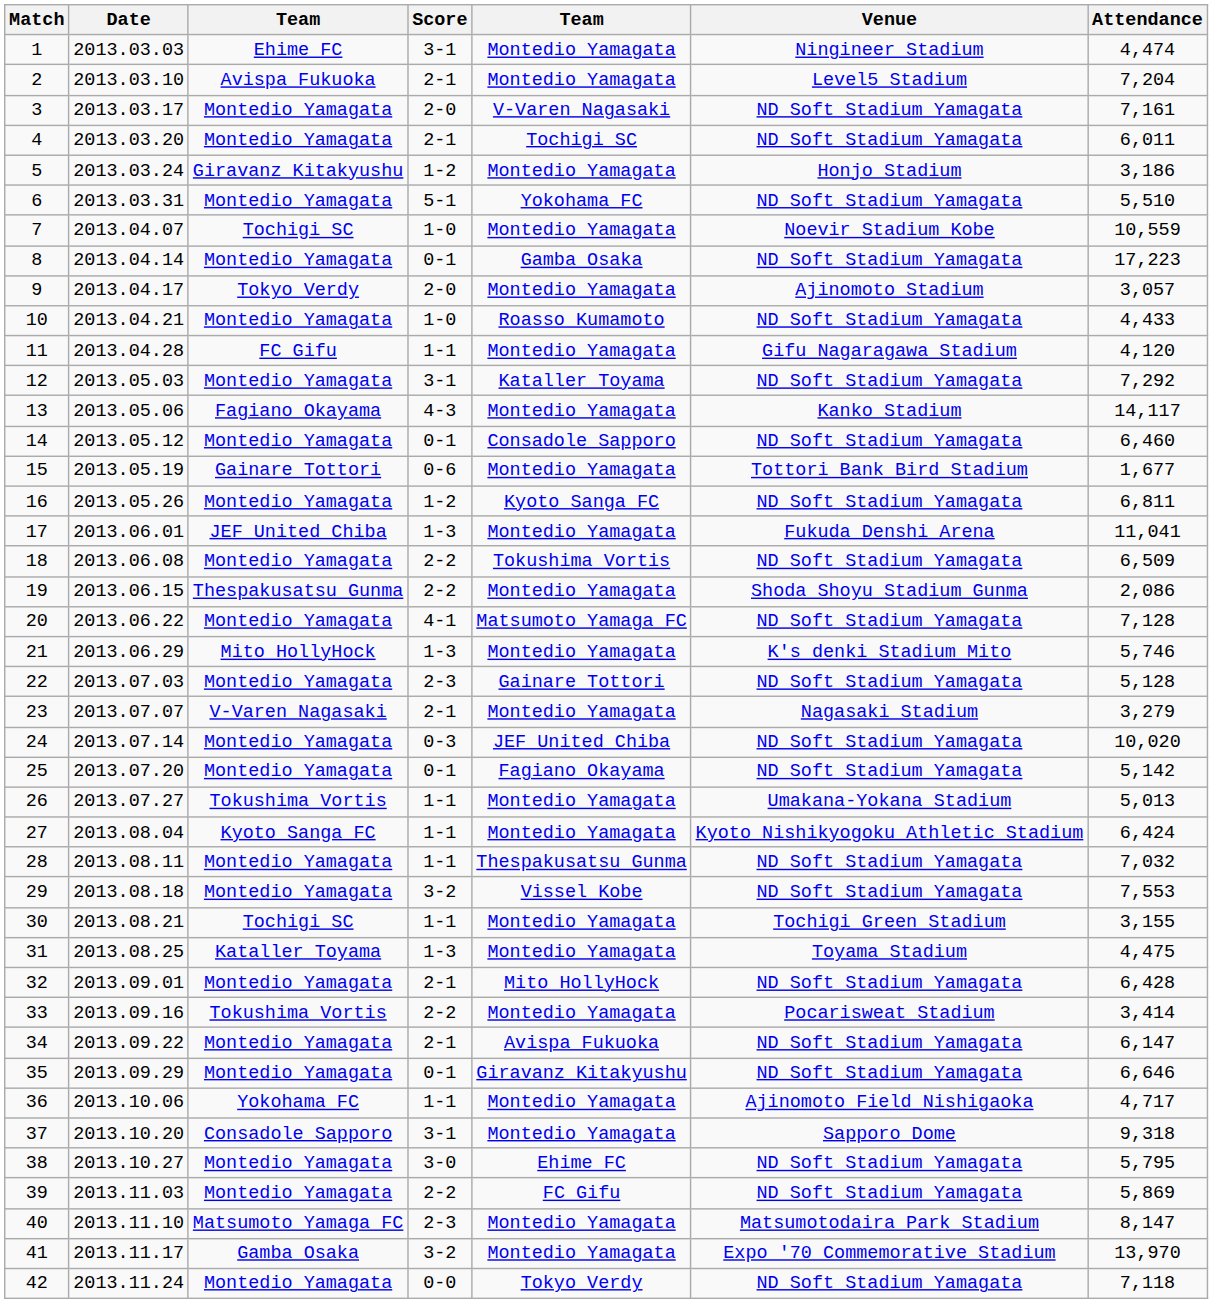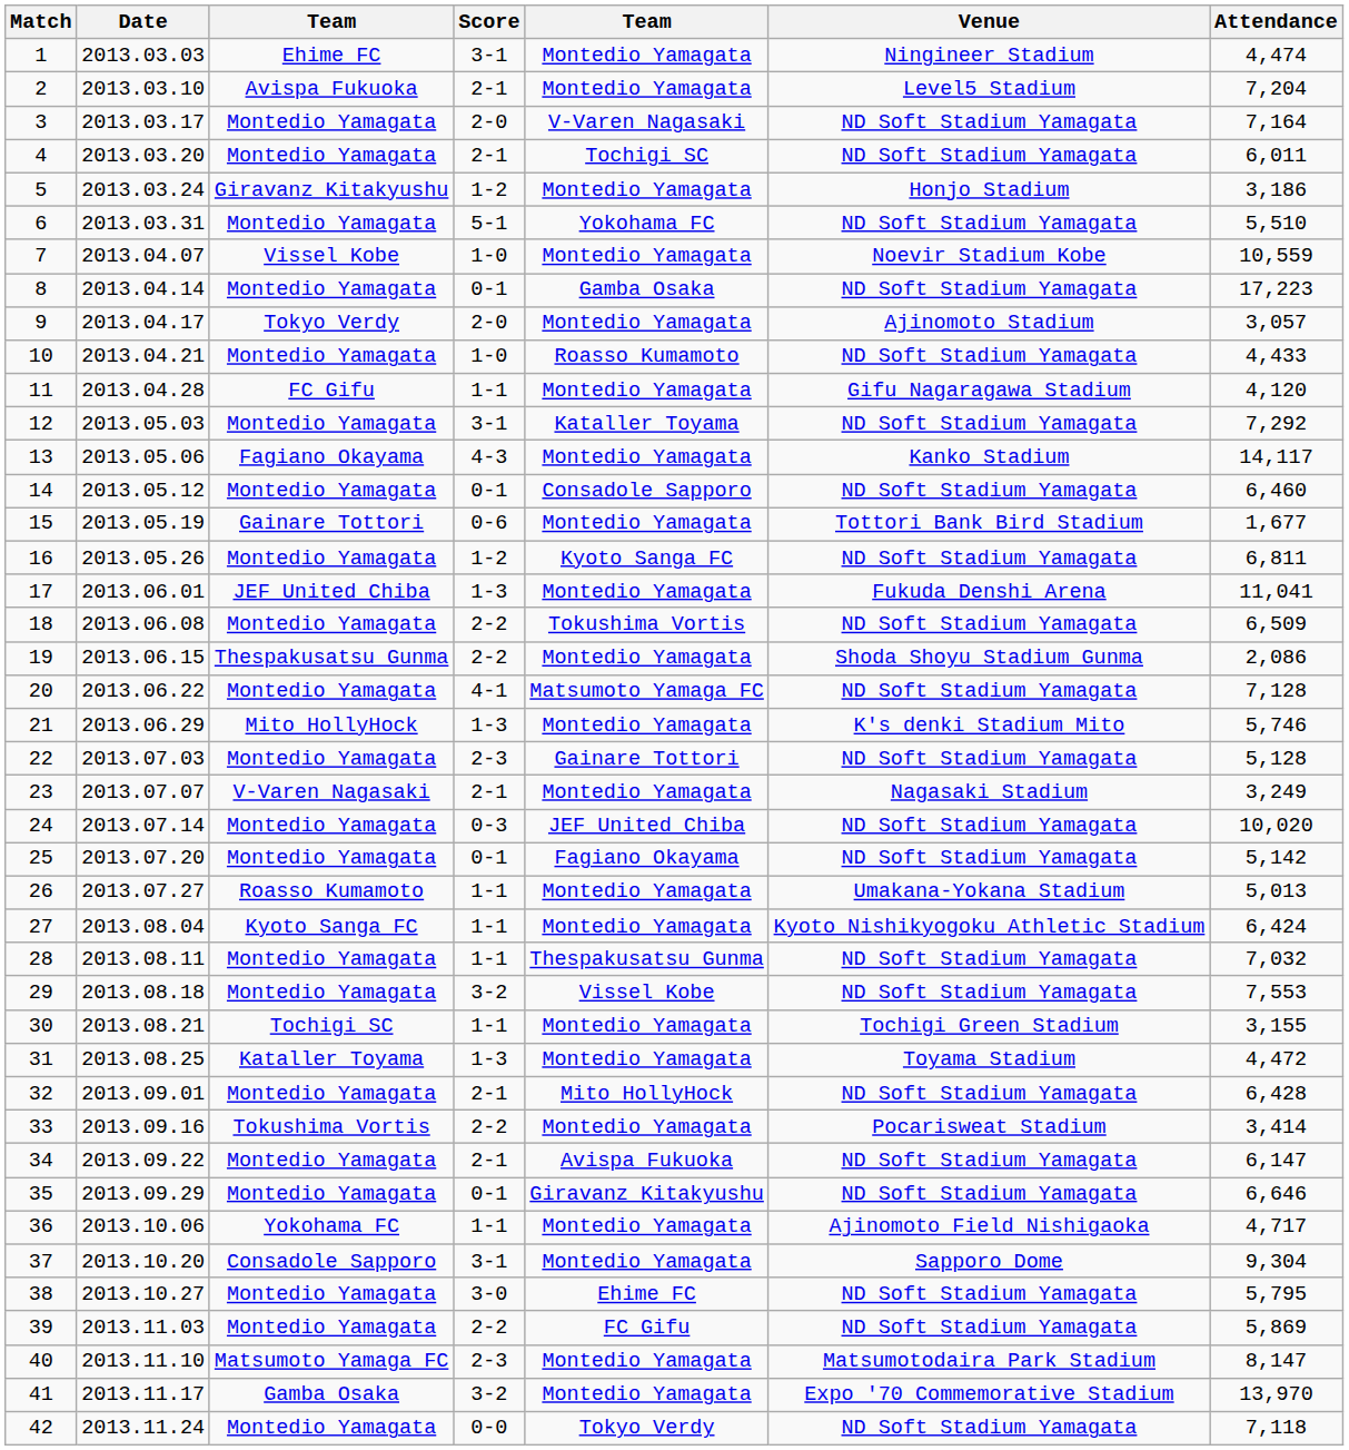 <table class="wikitable" style="text-align:center;">
 <tr>
 <th>Match</th>
 <th>Date</th>
 <th>Team</th>
 <th>Score</th>
 <th>Team</th>
 <th>Venue</th>
 <th>Attendance</th>
 </tr>
 <tr>
 <td>1</td>
 <td>2013.03.03</td>
 <td><a href='#'>Ehime FC</a></td>
 <td>3-1</td>
 <td><a href='#'>Montedio Yamagata</a></td>
 <td><a href='#'>Ningineer Stadium</a></td>
 <td>4,474</td>
 </tr>
 <tr>
 <td>2</td>
 <td>2013.03.10</td>
 <td><a href='#'>Avispa Fukuoka</a></td>
 <td>2-1</td>
 <td><a href='#'>Montedio Yamagata</a></td>
 <td><a href='#'>Level5 Stadium</a></td>
 <td>7,204</td>
 </tr>
 <tr>
 <td>3</td>
 <td>2013.03.17</td>
 <td><a href='#'>Montedio Yamagata</a></td>
 <td>2-0</td>
 <td><a href='#'>V-Varen Nagasaki</a></td>
 <td><a href='#'>ND Soft Stadium Yamagata</a></td>
-<td>7,161</td>
+<td>7,164</td>
 </tr>
 <tr>
 <td>4</td>
 <td>2013.03.20</td>
 <td><a href='#'>Montedio Yamagata</a></td>
 <td>2-1</td>
 <td><a href='#'>Tochigi SC</a></td>
 <td><a href='#'>ND Soft Stadium Yamagata</a></td>
 <td>6,011</td>
 </tr>
 <tr>
 <td>5</td>
 <td>2013.03.24</td>
 <td><a href='#'>Giravanz Kitakyushu</a></td>
 <td>1-2</td>
 <td><a href='#'>Montedio Yamagata</a></td>
 <td><a href='#'>Honjo Stadium</a></td>
 <td>3,186</td>
 </tr>
 <tr>
 <td>6</td>
 <td>2013.03.31</td>
 <td><a href='#'>Montedio Yamagata</a></td>
 <td>5-1</td>
 <td><a href='#'>Yokohama FC</a></td>
 <td><a href='#'>ND Soft Stadium Yamagata</a></td>
 <td>5,510</td>
 </tr>
 <tr>
 <td>7</td>
 <td>2013.04.07</td>
-<td><a href='#'>Tochigi SC</a></td>
+<td><a href='#'>Vissel Kobe</a></td>
 <td>1-0</td>
 <td><a href='#'>Montedio Yamagata</a></td>
 <td><a href='#'>Noevir Stadium Kobe</a></td>
 <td>10,559</td>
 </tr>
 <tr>
 <td>8</td>
 <td>2013.04.14</td>
 <td><a href='#'>Montedio Yamagata</a></td>
 <td>0-1</td>
 <td><a href='#'>Gamba Osaka</a></td>
 <td><a href='#'>ND Soft Stadium Yamagata</a></td>
 <td>17,223</td>
 </tr>
 <tr>
 <td>9</td>
 <td>2013.04.17</td>
 <td><a href='#'>Tokyo Verdy</a></td>
 <td>2-0</td>
 <td><a href='#'>Montedio Yamagata</a></td>
 <td><a href='#'>Ajinomoto Stadium</a></td>
 <td>3,057</td>
 </tr>
 <tr>
 <td>10</td>
 <td>2013.04.21</td>
 <td><a href='#'>Montedio Yamagata</a></td>
 <td>1-0</td>
 <td><a href='#'>Roasso Kumamoto</a></td>
 <td><a href='#'>ND Soft Stadium Yamagata</a></td>
 <td>4,433</td>
 </tr>
 <tr>
 <td>11</td>
 <td>2013.04.28</td>
 <td><a href='#'>FC Gifu</a></td>
 <td>1-1</td>
 <td><a href='#'>Montedio Yamagata</a></td>
 <td><a href='#'>Gifu Nagaragawa Stadium</a></td>
 <td>4,120</td>
 </tr>
 <tr>
 <td>12</td>
 <td>2013.05.03</td>
 <td><a href='#'>Montedio Yamagata</a></td>
 <td>3-1</td>
 <td><a href='#'>Kataller Toyama</a></td>
 <td><a href='#'>ND Soft Stadium Yamagata</a></td>
 <td>7,292</td>
 </tr>
 <tr>
 <td>13</td>
 <td>2013.05.06</td>
 <td><a href='#'>Fagiano Okayama</a></td>
 <td>4-3</td>
 <td><a href='#'>Montedio Yamagata</a></td>
 <td><a href='#'>Kanko Stadium</a></td>
 <td>14,117</td>
 </tr>
 <tr>
 <td>14</td>
 <td>2013.05.12</td>
 <td><a href='#'>Montedio Yamagata</a></td>
 <td>0-1</td>
 <td><a href='#'>Consadole Sapporo</a></td>
 <td><a href='#'>ND Soft Stadium Yamagata</a></td>
 <td>6,460</td>
 </tr>
 <tr>
 <td>15</td>
 <td>2013.05.19</td>
 <td><a href='#'>Gainare Tottori</a></td>
 <td>0-6</td>
 <td><a href='#'>Montedio Yamagata</a></td>
 <td><a href='#'>Tottori Bank Bird Stadium</a></td>
 <td>1,677</td>
 </tr>
 <tr>
 <td>16</td>
 <td>2013.05.26</td>
 <td><a href='#'>Montedio Yamagata</a></td>
 <td>1-2</td>
 <td><a href='#'>Kyoto Sanga FC</a></td>
 <td><a href='#'>ND Soft Stadium Yamagata</a></td>
 <td>6,811</td>
 </tr>
 <tr>
 <td>17</td>
 <td>2013.06.01</td>
 <td><a href='#'>JEF United Chiba</a></td>
 <td>1-3</td>
 <td><a href='#'>Montedio Yamagata</a></td>
 <td><a href='#'>Fukuda Denshi Arena</a></td>
 <td>11,041</td>
 </tr>
 <tr>
 <td>18</td>
 <td>2013.06.08</td>
 <td><a href='#'>Montedio Yamagata</a></td>
 <td>2-2</td>
 <td><a href='#'>Tokushima Vortis</a></td>
 <td><a href='#'>ND Soft Stadium Yamagata</a></td>
 <td>6,509</td>
 </tr>
 <tr>
 <td>19</td>
 <td>2013.06.15</td>
 <td><a href='#'>Thespakusatsu Gunma</a></td>
 <td>2-2</td>
 <td><a href='#'>Montedio Yamagata</a></td>
 <td><a href='#'>Shoda Shoyu Stadium Gunma</a></td>
 <td>2,086</td>
 </tr>
 <tr>
 <td>20</td>
 <td>2013.06.22</td>
 <td><a href='#'>Montedio Yamagata</a></td>
 <td>4-1</td>
 <td><a href='#'>Matsumoto Yamaga FC</a></td>
 <td><a href='#'>ND Soft Stadium Yamagata</a></td>
 <td>7,128</td>
 </tr>
 <tr>
 <td>21</td>
 <td>2013.06.29</td>
 <td><a href='#'>Mito HollyHock</a></td>
 <td>1-3</td>
 <td><a href='#'>Montedio Yamagata</a></td>
 <td><a href='#'>K's denki Stadium Mito</a></td>
 <td>5,746</td>
 </tr>
 <tr>
 <td>22</td>
 <td>2013.07.03</td>
 <td><a href='#'>Montedio Yamagata</a></td>
 <td>2-3</td>
 <td><a href='#'>Gainare Tottori</a></td>
 <td><a href='#'>ND Soft Stadium Yamagata</a></td>
 <td>5,128</td>
 </tr>
 <tr>
 <td>23</td>
 <td>2013.07.07</td>
 <td><a href='#'>V-Varen Nagasaki</a></td>
 <td>2-1</td>
 <td><a href='#'>Montedio Yamagata</a></td>
 <td><a href='#'>Nagasaki Stadium</a></td>
-<td>3,279</td>
+<td>3,249</td>
 </tr>
 <tr>
 <td>24</td>
 <td>2013.07.14</td>
 <td><a href='#'>Montedio Yamagata</a></td>
 <td>0-3</td>
 <td><a href='#'>JEF United Chiba</a></td>
 <td><a href='#'>ND Soft Stadium Yamagata</a></td>
 <td>10,020</td>
 </tr>
 <tr>
 <td>25</td>
 <td>2013.07.20</td>
 <td><a href='#'>Montedio Yamagata</a></td>
 <td>0-1</td>
 <td><a href='#'>Fagiano Okayama</a></td>
 <td><a href='#'>ND Soft Stadium Yamagata</a></td>
 <td>5,142</td>
 </tr>
 <tr>
 <td>26</td>
 <td>2013.07.27</td>
-<td><a href='#'>Tokushima Vortis</a></td>
+<td><a href='#'>Roasso Kumamoto</a></td>
 <td>1-1</td>
 <td><a href='#'>Montedio Yamagata</a></td>
 <td><a href='#'>Umakana-Yokana Stadium</a></td>
 <td>5,013</td>
 </tr>
 <tr>
 <td>27</td>
 <td>2013.08.04</td>
 <td><a href='#'>Kyoto Sanga FC</a></td>
 <td>1-1</td>
 <td><a href='#'>Montedio Yamagata</a></td>
 <td><a href='#'>Kyoto Nishikyogoku Athletic Stadium</a></td>
 <td>6,424</td>
 </tr>
 <tr>
 <td>28</td>
 <td>2013.08.11</td>
 <td><a href='#'>Montedio Yamagata</a></td>
 <td>1-1</td>
 <td><a href='#'>Thespakusatsu Gunma</a></td>
 <td><a href='#'>ND Soft Stadium Yamagata</a></td>
 <td>7,032</td>
 </tr>
 <tr>
 <td>29</td>
 <td>2013.08.18</td>
 <td><a href='#'>Montedio Yamagata</a></td>
 <td>3-2</td>
 <td><a href='#'>Vissel Kobe</a></td>
 <td><a href='#'>ND Soft Stadium Yamagata</a></td>
 <td>7,553</td>
 </tr>
 <tr>
 <td>30</td>
 <td>2013.08.21</td>
 <td><a href='#'>Tochigi SC</a></td>
 <td>1-1</td>
 <td><a href='#'>Montedio Yamagata</a></td>
 <td><a href='#'>Tochigi Green Stadium</a></td>
 <td>3,155</td>
 </tr>
 <tr>
 <td>31</td>
 <td>2013.08.25</td>
 <td><a href='#'>Kataller Toyama</a></td>
 <td>1-3</td>
 <td><a href='#'>Montedio Yamagata</a></td>
 <td><a href='#'>Toyama Stadium</a></td>
-<td>4,475</td>
+<td>4,472</td>
 </tr>
 <tr>
 <td>32</td>
 <td>2013.09.01</td>
 <td><a href='#'>Montedio Yamagata</a></td>
 <td>2-1</td>
 <td><a href='#'>Mito HollyHock</a></td>
 <td><a href='#'>ND Soft Stadium Yamagata</a></td>
 <td>6,428</td>
 </tr>
 <tr>
 <td>33</td>
 <td>2013.09.16</td>
 <td><a href='#'>Tokushima Vortis</a></td>
 <td>2-2</td>
 <td><a href='#'>Montedio Yamagata</a></td>
 <td><a href='#'>Pocarisweat Stadium</a></td>
 <td>3,414</td>
 </tr>
 <tr>
 <td>34</td>
 <td>2013.09.22</td>
 <td><a href='#'>Montedio Yamagata</a></td>
 <td>2-1</td>
 <td><a href='#'>Avispa Fukuoka</a></td>
 <td><a href='#'>ND Soft Stadium Yamagata</a></td>
 <td>6,147</td>
 </tr>
 <tr>
 <td>35</td>
 <td>2013.09.29</td>
 <td><a href='#'>Montedio Yamagata</a></td>
 <td>0-1</td>
 <td><a href='#'>Giravanz Kitakyushu</a></td>
 <td><a href='#'>ND Soft Stadium Yamagata</a></td>
 <td>6,646</td>
 </tr>
 <tr>
 <td>36</td>
 <td>2013.10.06</td>
 <td><a href='#'>Yokohama FC</a></td>
 <td>1-1</td>
 <td><a href='#'>Montedio Yamagata</a></td>
 <td><a href='#'>Ajinomoto Field Nishigaoka</a></td>
 <td>4,717</td>
 </tr>
 <tr>
 <td>37</td>
 <td>2013.10.20</td>
 <td><a href='#'>Consadole Sapporo</a></td>
 <td>3-1</td>
 <td><a href='#'>Montedio Yamagata</a></td>
 <td><a href='#'>Sapporo Dome</a></td>
-<td>9,318</td>
+<td>9,304</td>
 </tr>
 <tr>
 <td>38</td>
 <td>2013.10.27</td>
 <td><a href='#'>Montedio Yamagata</a></td>
 <td>3-0</td>
 <td><a href='#'>Ehime FC</a></td>
 <td><a href='#'>ND Soft Stadium Yamagata</a></td>
 <td>5,795</td>
 </tr>
 <tr>
 <td>39</td>
 <td>2013.11.03</td>
 <td><a href='#'>Montedio Yamagata</a></td>
 <td>2-2</td>
 <td><a href='#'>FC Gifu</a></td>
 <td><a href='#'>ND Soft Stadium Yamagata</a></td>
 <td>5,869</td>
 </tr>
 <tr>
 <td>40</td>
 <td>2013.11.10</td>
 <td><a href='#'>Matsumoto Yamaga FC</a></td>
 <td>2-3</td>
 <td><a href='#'>Montedio Yamagata</a></td>
 <td><a href='#'>Matsumotodaira Park Stadium</a></td>
 <td>8,147</td>
 </tr>
 <tr>
 <td>41</td>
 <td>2013.11.17</td>
 <td><a href='#'>Gamba Osaka</a></td>
 <td>3-2</td>
 <td><a href='#'>Montedio Yamagata</a></td>
 <td><a href='#'>Expo '70 Commemorative Stadium</a></td>
 <td>13,970</td>
 </tr>
 <tr>
 <td>42</td>
 <td>2013.11.24</td>
 <td><a href='#'>Montedio Yamagata</a></td>
 <td>0-0</td>
 <td><a href='#'>Tokyo Verdy</a></td>
 <td><a href='#'>ND Soft Stadium Yamagata</a></td>
 <td>7,118</td>
 </tr>
 </table>
